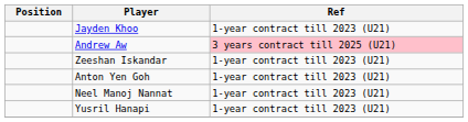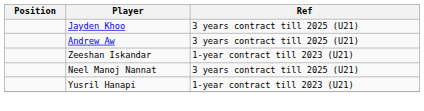 <table class="wikitable sortable" style="width:90%; text-align:center; font-size:90%; text-align:left;">
 <tr>
 <th><strong>Position</strong></th>
 <th><strong>Player</strong></th>
 <th><strong>Ref</strong></th>
 </tr>
 <tr>
 <td></td>
 <td> <a href='#'>Jayden Khoo</a></td>
-<td>1-year contract till 2023 (U21)</td>
+<td>3 years contract till 2025 (U21) </td>
 </tr>
 <tr>
 <td></td>
 <td> <a href='#'>Andrew Aw</a></td>
-<td style="background: pink;">3 years contract till 2025 (U21) </td>
+<td>3 years contract till 2025 (U21) </td>
 </tr>
 <tr>
 <td></td>
 <td> Zeeshan Iskandar</td>
 <td>1-year contract till 2023 (U21)</td>
 </tr>
 <tr>
 <td></td>
-<td> Anton Yen Goh</td>
-<td>1-year contract till 2023 (U21)</td>
-</tr>
-<tr>
-<td></td>
 <td> Neel Manoj Nannat</td>
-<td>1-year contract till 2023 (U21)</td>
+<td>3 years contract till 2025 (U21) </td>
 </tr>
 <tr>
 <td></td>
 <td> Yusril Hanapi</td>
 <td>1-year contract till 2023 (U21)</td>
 </tr>
 <tr>
 </tr>
 </table>
